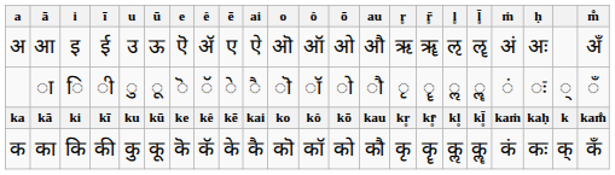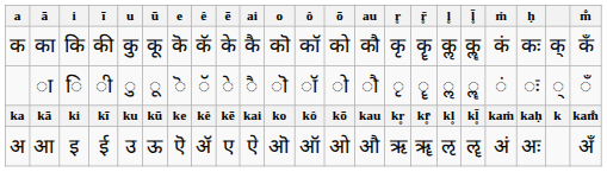 <table class="wikitable Unicode" style="text-align:center; width:100%">
 <tr lang="inc-Latn"|>
 <th>a</th>
 <th>ā</th>
 <th>i</th>
 <th>ī</th>
 <th>u</th>
 <th>ū</th>
 <th>e</th>
 <th>ê</th>
 <th>ē</th>
 <th>ai</th>
 <th>o</th>
 <th>ô</th>
 <th>ō</th>
 <th>au</th>
 <th>r̥</th>
 <th>r̥̄</th>
 <th>l̥</th>
 <th>l̥̄</th>
 <th>ṁ</th>
 <th>ḥ</th>
 <th></th>
 <th>m̐</th>
 </tr>
-<tr style="font-size: 150%; line-height: 150%;" lang="inc-Deva">
-<td>अ</td>
-<td>आ</td>
-<td>इ</td>
-<td>ई</td>
-<td>उ</td>
-<td>ऊ</td>
-<td>ऎ</td>
-<td>ॲ</td>
-<td>ए</td>
-<td>ऐ</td>
-<td>ऒ</td>
-<td>ऑ</td>
-<td>ओ</td>
-<td>औ</td>
-<td>ऋ</td>
-<td>ॠ</td>
-<td>ऌ</td>
-<td>ॡ</td>
-<td>अं</td>
-<td>अः</td>
-<td></td>
-<td>अँ</td>
+<tr style="font-size: 150%; line-height: 150%;" lang="inc-Deva"|>
+<td>क</td>
+<td>का</td>
+<td>कि</td>
+<td>की</td>
+<td>कु</td>
+<td>कू</td>
+<td>कॆ</td>
+<td>कॅ</td>
+<td>के</td>
+<td>कै</td>
+<td>कॊ</td>
+<td>कॉ</td>
+<td>को</td>
+<td>कौ</td>
+<td>कृ</td>
+<td>कॄ</td>
+<td>कॢ</td>
+<td>कॣ</td>
+<td>कं</td>
+<td>कः</td>
+<td>क्</td>
+<td>कँ</td>
 </tr>
 <tr style="font-size: 150%; line-height: 150%;" lang="inc-Deva">
 <td></td>
 <td>ा</td>
 <td>ि</td>
 <td>ी</td>
 <td>ु</td>
 <td>ू</td>
 <td>ॆ</td>
 <td>ॅ</td>
 <td>े</td>
 <td>ै</td>
 <td>ॊ</td>
 <td>ॉ</td>
 <td>ो</td>
 <td>ौ</td>
 <td>ृ</td>
 <td>ॄ</td>
 <td>ॢ</td>
 <td>ॣ</td>
 <td>ं</td>
 <td>ः</td>
 <td>्</td>
 <td>ँ</td>
 </tr>
 <tr lang="inc-Latn"|>
 <th>ka</th>
 <th>kā</th>
 <th>ki</th>
 <th>kī</th>
 <th>ku</th>
 <th>kū</th>
 <th>ke</th>
 <th>kê</th>
 <th>kē</th>
 <th>kai</th>
 <th>ko</th>
 <th>kô</th>
 <th>kō</th>
 <th>kau</th>
 <th>kr̥</th>
 <th>kr̥̄</th>
 <th>kl̥</th>
 <th>kl̥̄</th>
 <th>kaṁ</th>
 <th>kaḥ</th>
 <th>k</th>
 <th>kam̐</th>
 </tr>
-<tr style="font-size: 150%; line-height: 150%;" lang="inc-Deva"|>
-<td>क</td>
-<td>का</td>
-<td>कि</td>
-<td>की</td>
-<td>कु</td>
-<td>कू</td>
-<td>कॆ</td>
-<td>कॅ</td>
-<td>के</td>
-<td>कै</td>
-<td>कॊ</td>
-<td>कॉ</td>
-<td>को</td>
-<td>कौ</td>
-<td>कृ</td>
-<td>कॄ</td>
-<td>कॢ</td>
-<td>कॣ</td>
-<td>कं</td>
-<td>कः</td>
-<td>क्</td>
-<td>कँ</td>
+<tr style="font-size: 150%; line-height: 150%;" lang="inc-Deva">
+<td>अ</td>
+<td>आ</td>
+<td>इ</td>
+<td>ई</td>
+<td>उ</td>
+<td>ऊ</td>
+<td>ऎ</td>
+<td>ॲ</td>
+<td>ए</td>
+<td>ऐ</td>
+<td>ऒ</td>
+<td>ऑ</td>
+<td>ओ</td>
+<td>औ</td>
+<td>ऋ</td>
+<td>ॠ</td>
+<td>ऌ</td>
+<td>ॡ</td>
+<td>अं</td>
+<td>अः</td>
+<td></td>
+<td>अँ</td>
 </tr>
 </table>
